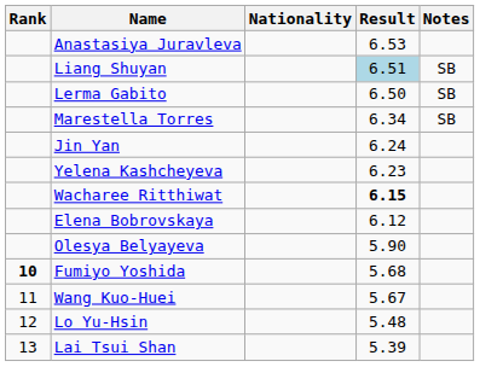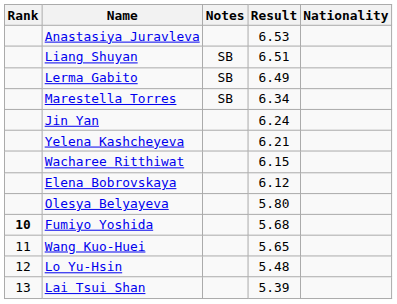 <table class="wikitable sortable" style="text-align:center">
 <tr>
 <th>Rank</th>
 <th>Name</th>
+<th>Notes</th>
+<th>Result</th>
 <th>Nationality</th>
-<th>Result</th>
-<th>Notes</th>
 </tr>
 <tr>
 <td></td>
 <td align=left><a href='#'>Anastasiya Juravleva</a></td>
+<td></td>
+<td>6.53</td>
 <td align=left></td>
-<td>6.53</td>
-<td></td>
 </tr>
 <tr>
 <td></td>
 <td align=left><a href='#'>Liang Shuyan</a></td>
+<td>SB</td>
+<td>6.51</td>
 <td align=left></td>
-<td style="background: lightblue;">6.51</td>
-<td>SB</td>
 </tr>
 <tr>
 <td></td>
 <td align=left><a href='#'>Lerma Gabito</a></td>
+<td>SB</td>
+<td>6.49</td>
 <td align=left></td>
-<td>6.50</td>
-<td>SB</td>
 </tr>
 <tr>
 <td></td>
 <td align=left><a href='#'>Marestella Torres</a></td>
+<td>SB</td>
+<td>6.34</td>
 <td align=left></td>
-<td>6.34</td>
-<td>SB</td>
 </tr>
 <tr>
 <td></td>
 <td align=left><a href='#'>Jin Yan</a></td>
+<td></td>
+<td>6.24</td>
 <td align=left></td>
-<td>6.24</td>
-<td></td>
 </tr>
 <tr>
 <td></td>
 <td align=left><a href='#'>Yelena Kashcheyeva</a></td>
+<td></td>
+<td>6.21</td>
 <td align=left></td>
-<td>6.23</td>
-<td></td>
 </tr>
 <tr>
 <td></td>
 <td align=left><a href='#'>Wacharee Ritthiwat</a></td>
+<td></td>
+<td>6.15</td>
 <td align=left></td>
-<td><strong>6.15</strong></td>
-<td></td>
 </tr>
 <tr>
 <td></td>
 <td align=left><a href='#'>Elena Bobrovskaya</a></td>
+<td></td>
+<td>6.12</td>
 <td align=left></td>
-<td>6.12</td>
-<td></td>
 </tr>
 <tr>
 <td></td>
 <td align=left><a href='#'>Olesya Belyayeva</a></td>
+<td></td>
+<td>5.80</td>
 <td align=left></td>
-<td>5.90</td>
-<td></td>
 </tr>
 <tr>
 <td><strong>10</strong></td>
 <td align=left><a href='#'>Fumiyo Yoshida</a></td>
+<td></td>
+<td>5.68</td>
 <td align=left></td>
-<td>5.68</td>
-<td></td>
 </tr>
 <tr>
 <td>11</td>
 <td align=left><a href='#'>Wang Kuo-Huei</a></td>
+<td></td>
+<td>5.65</td>
 <td align=left></td>
-<td>5.67</td>
-<td></td>
 </tr>
 <tr>
 <td>12</td>
 <td align=left><a href='#'>Lo Yu-Hsin</a></td>
+<td></td>
+<td>5.48</td>
 <td align=left></td>
-<td>5.48</td>
-<td></td>
 </tr>
 <tr>
 <td>13</td>
 <td align=left><a href='#'>Lai Tsui Shan</a></td>
+<td></td>
+<td>5.39</td>
 <td align=left></td>
-<td>5.39</td>
-<td></td>
 </tr>
 </table>
